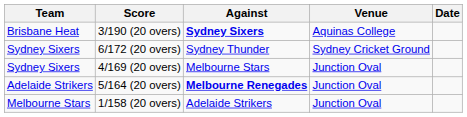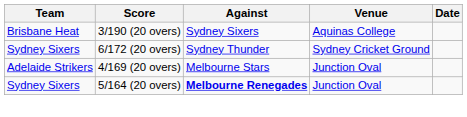 <table class="wikitable">
 <tr>
 <th>Team</th>
 <th>Score</th>
 <th>Against</th>
 <th>Venue</th>
 <th>Date</th>
 </tr>
 <tr>
 <td><a href='#'>Brisbane Heat</a></td>
 <td>3/190 (20 overs)</td>
-<td><strong><a href='#'>Sydney Sixers</a></strong></td>
+<td><a href='#'>Sydney Sixers</a></td>
 <td><a href='#'>Aquinas College</a></td>
 <td></td>
 </tr>
 <tr>
 <td><a href='#'>Sydney Sixers</a></td>
 <td>6/172 (20 overs)</td>
 <td><a href='#'>Sydney Thunder</a></td>
 <td><a href='#'>Sydney Cricket Ground</a></td>
 <td></td>
 </tr>
 <tr>
-<td><a href='#'>Sydney Sixers</a></td>
+<td><a href='#'>Adelaide Strikers</a></td>
 <td>4/169 (20 overs)</td>
 <td><a href='#'>Melbourne Stars</a></td>
 <td><a href='#'>Junction Oval</a></td>
 <td></td>
 </tr>
 <tr>
-<td><a href='#'>Adelaide Strikers</a></td>
+<td><a href='#'>Sydney Sixers</a></td>
 <td>5/164 (20 overs)</td>
 <td><strong><a href='#'>Melbourne Renegades</a></strong></td>
 <td><a href='#'>Junction Oval</a></td>
 <td></td>
 </tr>
-<tr>
-<td><a href='#'>Melbourne Stars</a></td>
-<td>1/158 (20 overs)</td>
-<td><a href='#'>Adelaide Strikers</a></td>
-<td><a href='#'>Junction Oval</a></td>
-<td></td>
-</tr>
 </table>
